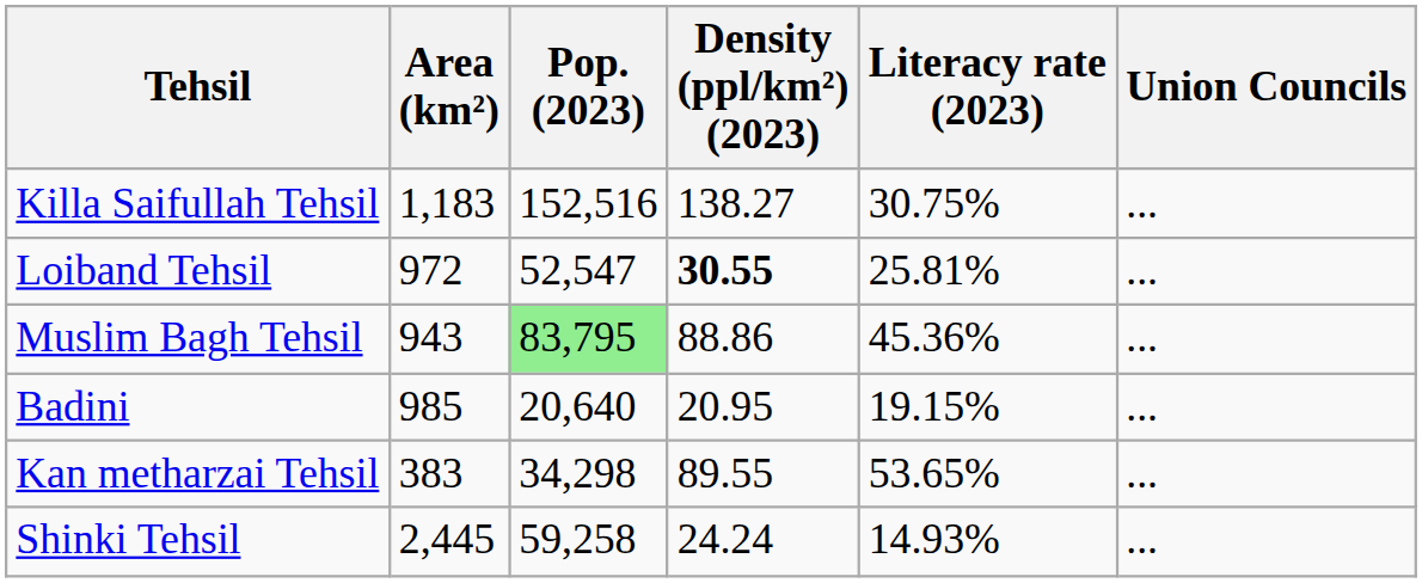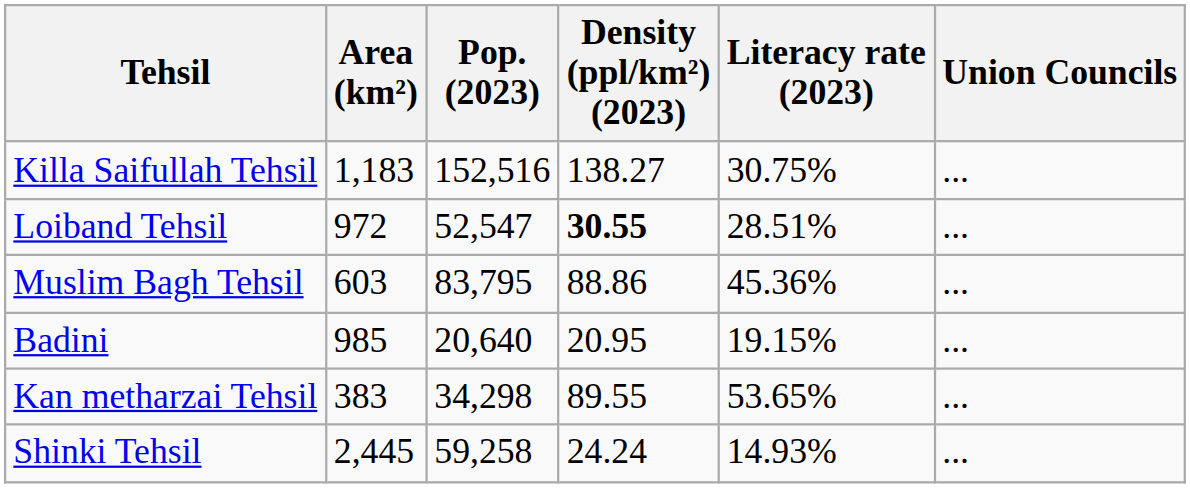 <table class="wikitable sortable static-row-numbers static-row-header-hash">
 <tr>
 <th>Tehsil</th>
 <th>Area<br>(km²)</th>
 <th>Pop.<br>(2023)</th>
 <th>Density<br>(ppl/km²)<br>(2023)</th>
 <th>Literacy rate<br>(2023)</th>
 <th>Union Councils</th>
 </tr>
 <tr>
 <td><a href='#'>Killa Saifullah Tehsil</a></td>
 <td>1,183</td>
 <td>152,516</td>
 <td>138.27</td>
 <td>30.75%</td>
 <td>...</td>
 </tr>
 <tr>
 <td><a href='#'>Loiband Tehsil</a></td>
 <td>972</td>
 <td>52,547</td>
 <td><strong>30.55</strong></td>
-<td>25.81%</td>
+<td>28.51%</td>
 <td>...</td>
 </tr>
 <tr>
 <td><a href='#'>Muslim Bagh Tehsil</a></td>
-<td>943</td>
-<td style="background: lightgreen;">83,795</td>
+<td>603</td>
+<td>83,795</td>
 <td>88.86</td>
 <td>45.36%</td>
 <td>...</td>
 </tr>
 <tr>
 <td><a href='#'>Badini</a></td>
 <td>985</td>
 <td>20,640</td>
 <td>20.95</td>
 <td>19.15%</td>
 <td>...</td>
 </tr>
 <tr>
 <td><a href='#'>Kan metharzai Tehsil</a></td>
 <td>383</td>
 <td>34,298</td>
 <td>89.55</td>
 <td>53.65%</td>
 <td>...</td>
 </tr>
 <tr>
 <td><a href='#'>Shinki Tehsil</a></td>
 <td>2,445</td>
 <td>59,258</td>
 <td>24.24</td>
 <td>14.93%</td>
 <td>...</td>
 </tr>
 </table>
